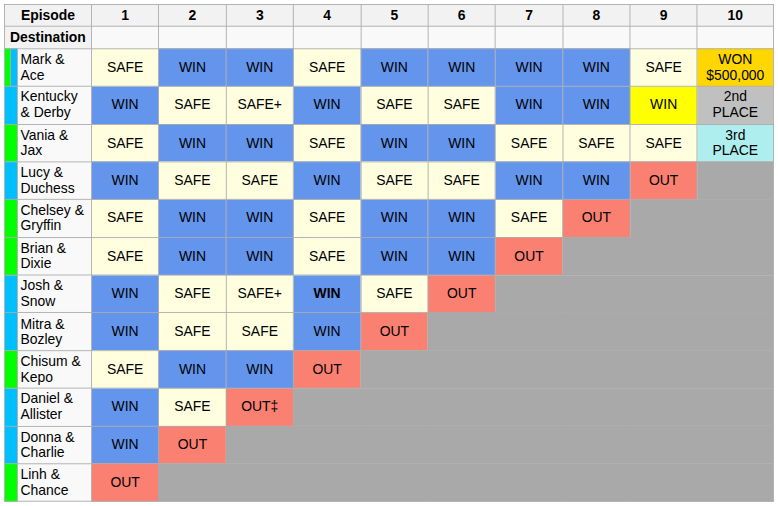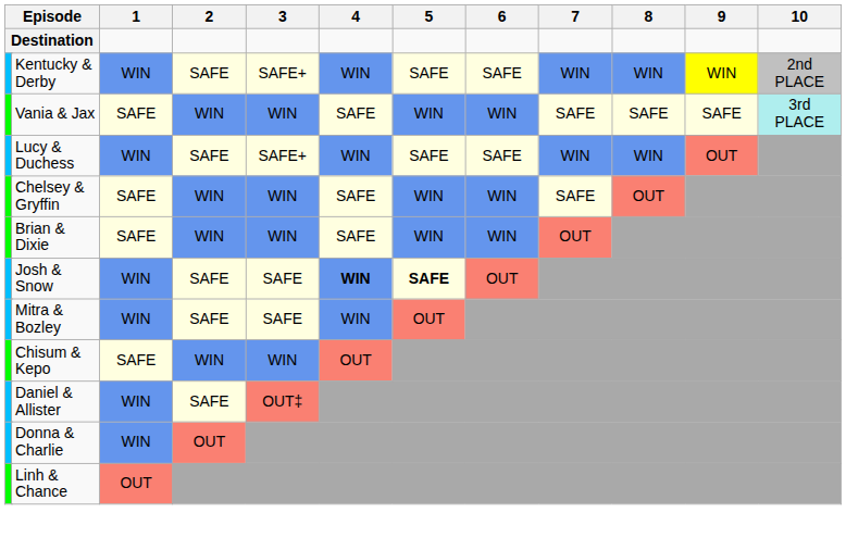 <table class="wikitable" style="text-align:center;width:70%">
 <tr>
 <th align="right" colspan=3>Episode</th>
 <th>1</th>
 <th>2</th>
 <th>3</th>
 <th>4</th>
 <th>5</th>
 <th>6</th>
 <th>7</th>
 <th>8</th>
 <th>9</th>
 <th>10</th>
 </tr>
 <tr>
 <th align="right" colspan=3>Destination</th>
 <td style="width: 70px;"></td>
 <td style="width: 70px;"></td>
 <td style="width: 70px;"></td>
 <td style="width: 70px;"></td>
 <td style="width: 70px;"></td>
 <td style="width: 70px;"></td>
 <td style="width: 70px;"></td>
 <td style="width: 70px;"></td>
 <td style="width: 70px;"></td>
 <td style="width: 80px;"></td>
-</tr>
-<tr>
-<td style="background:lime;"></td>
-<td style="background:deepskyblue;"></td>
-<td align="left">Mark & Ace</td>
-<td style="background:lightyellow;">SAFE</td>
-<td style="background:cornflowerblue;">WIN</td>
-<td style="background:cornflowerblue;">WIN</td>
-<td style="background:lightyellow;">SAFE</td>
-<td style="background:cornflowerblue;">WIN</td>
-<td style="background:cornflowerblue;">WIN</td>
-<td style="background:cornflowerblue;">WIN</td>
-<td style="background:cornflowerblue;">WIN</td>
-<td style="background:lightyellow;">SAFE</td>
-<td style="background:gold;">WON $500,000</td>
 </tr>
 <tr>
 <td colspan=2 style="background:deepskyblue;"></td>
 <td align="left">Kentucky & Derby</td>
 <td style="background:cornflowerblue;">WIN</td>
 <td style="background:lightyellow;">SAFE</td>
 <td style="background:lightyellow;">SAFE+</td>
 <td style="background:cornflowerblue;">WIN</td>
 <td style="background:lightyellow;">SAFE</td>
 <td style="background:lightyellow;">SAFE</td>
 <td style="background:cornflowerblue;">WIN</td>
 <td style="background:cornflowerblue;">WIN</td>
 <td style="background:yellow;">WIN</td>
 <td style="background:silver;">2nd PLACE</td>
 </tr>
 <tr>
 <td colspan=2 style="background:lime;"></td>
 <td align="left">Vania & Jax</td>
 <td style="background:lightyellow;">SAFE</td>
 <td style="background:cornflowerblue;">WIN</td>
 <td style="background:cornflowerblue;">WIN</td>
 <td style="background:lightyellow;">SAFE</td>
 <td style="background:cornflowerblue;">WIN</td>
 <td style="background:cornflowerblue;">WIN</td>
 <td style="background:lightyellow;">SAFE</td>
 <td style="background:lightyellow;">SAFE</td>
 <td style="background:lightyellow;">SAFE</td>
 <td style="background:paleturquoise;">3rd PLACE</td>
 </tr>
 <tr>
 <td colspan=2 style="background:deepskyblue;"></td>
 <td align="left">Lucy & Duchess</td>
 <td style="background:cornflowerblue;">WIN</td>
 <td style="background:lightyellow;">SAFE</td>
-<td style="background:lightyellow;">SAFE</td>
+<td style="background:lightyellow;">SAFE+</td>
 <td style="background:cornflowerblue;">WIN</td>
 <td style="background:lightyellow;">SAFE</td>
 <td style="background:lightyellow;">SAFE</td>
 <td style="background:cornflowerblue;">WIN</td>
 <td style="background:cornflowerblue;">WIN</td>
 <td style="background:salmon;">OUT</td>
 <td colspan="1" style="background:darkgrey;"></td>
 </tr>
 <tr>
 <td colspan=2 style="background:lime;"></td>
 <td align="left">Chelsey & Gryffin</td>
 <td style="background:lightyellow;">SAFE</td>
 <td style="background:cornflowerblue;">WIN</td>
 <td style="background:cornflowerblue;">WIN</td>
 <td style="background:lightyellow;">SAFE</td>
 <td style="background:cornflowerblue;">WIN</td>
 <td style="background:cornflowerblue;">WIN</td>
 <td style="background:lightyellow;">SAFE</td>
 <td style="background:salmon;">OUT</td>
 <td colspan="2" style="background:darkgrey;"></td>
 </tr>
 <tr>
 <td colspan=2 style="background:lime;"></td>
 <td align="left">Brian & Dixie</td>
 <td style="background:lightyellow;">SAFE</td>
 <td style="background:cornflowerblue;">WIN</td>
 <td style="background:cornflowerblue;">WIN</td>
 <td style="background:lightyellow;">SAFE</td>
 <td style="background:cornflowerblue;">WIN</td>
 <td style="background:cornflowerblue;">WIN</td>
 <td style="background:salmon;">OUT</td>
 <td colspan="3" style="background:darkgrey;"></td>
 </tr>
 <tr>
 <td colspan=2 style="background:deepskyblue;"></td>
 <td align="left">Josh & Snow</td>
 <td style="background:cornflowerblue;">WIN</td>
 <td style="background:lightyellow;">SAFE</td>
-<td style="background:lightyellow;">SAFE+</td>
+<td style="background:lightyellow;">SAFE</td>
 <td style="background:cornflowerblue;"><strong>WIN</strong></td>
-<td style="background:lightyellow;">SAFE</td>
+<td style="background:lightyellow;"><strong>SAFE</strong></td>
 <td style="background:salmon;">OUT</td>
 <td colspan="4" style="background:darkgrey;"></td>
 </tr>
 <tr>
 <td colspan=2 style="background:deepskyblue;"></td>
 <td align="left">Mitra & Bozley</td>
 <td style="background:cornflowerblue;">WIN</td>
 <td style="background:lightyellow;">SAFE</td>
 <td style="background:lightyellow;">SAFE</td>
 <td style="background:cornflowerblue;">WIN</td>
 <td style="background:salmon;">OUT</td>
 <td colspan="5" style="background:darkgrey;"></td>
 </tr>
 <tr>
 <td colspan=2 style="background:lime;"></td>
 <td align="left">Chisum & Kepo</td>
 <td style="background:lightyellow;">SAFE</td>
 <td style="background:cornflowerblue;">WIN</td>
 <td style="background:cornflowerblue;">WIN</td>
 <td style="background:salmon;">OUT</td>
 <td colspan="6" style="background:darkgrey;"></td>
 </tr>
 <tr>
 <td colspan=2 style="background:deepskyblue;"></td>
 <td align="left">Daniel & Allister</td>
 <td style="background:cornflowerblue;">WIN</td>
 <td style="background:lightyellow;">SAFE</td>
 <td style="background:salmon;">OUT‡</td>
 <td colspan="7" style="background:darkgrey;"></td>
 </tr>
 <tr>
 <td colspan=2 style="background:deepskyblue;"></td>
 <td align="left">Donna & Charlie</td>
 <td style="background:cornflowerblue;">WIN</td>
 <td style="background:salmon;">OUT</td>
 <td colspan="8" style="background:darkgrey;"></td>
 </tr>
 <tr>
 <td colspan=2 style="background:lime;"></td>
 <td align="left">Linh & Chance</td>
 <td style="background:salmon;">OUT</td>
 <td colspan="9" style="background:darkgrey;"></td>
 </tr>
 </table>
